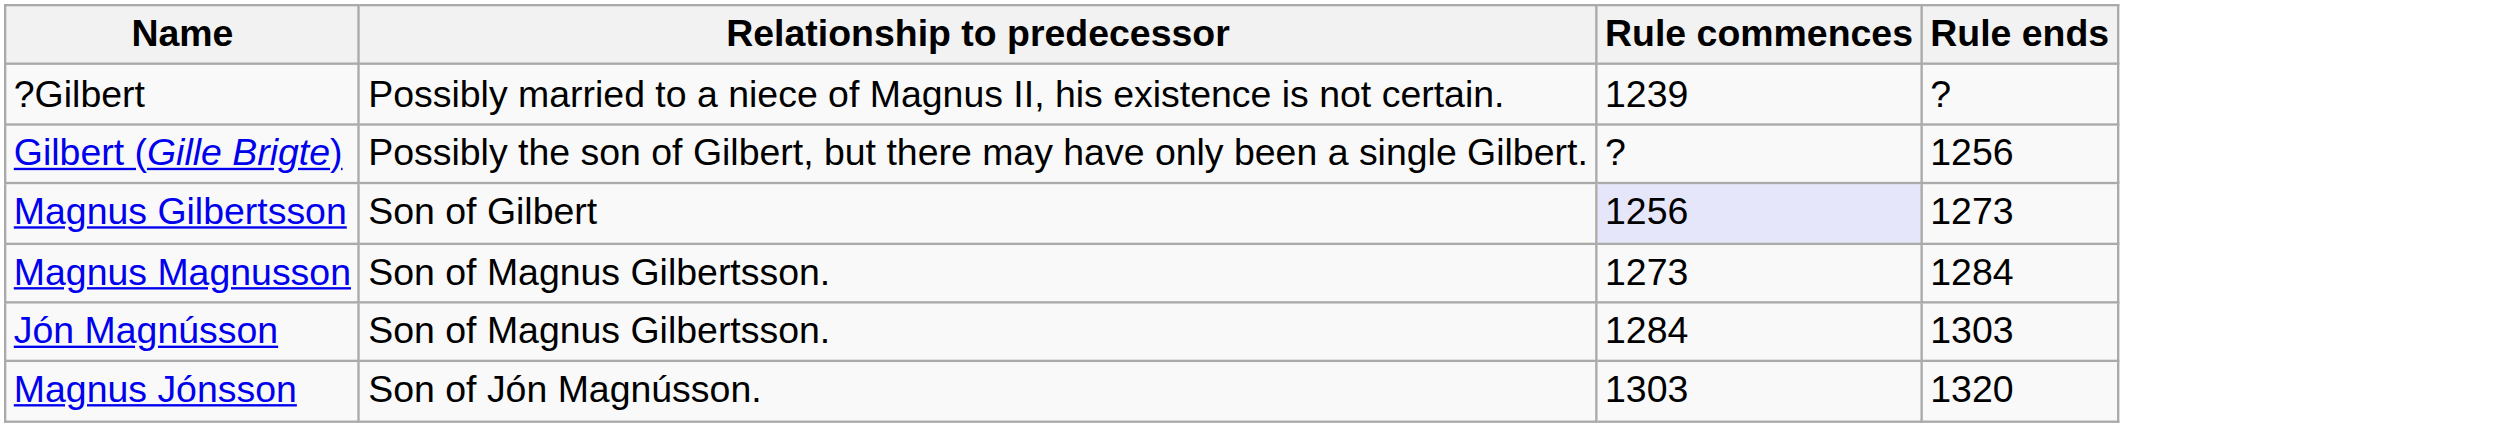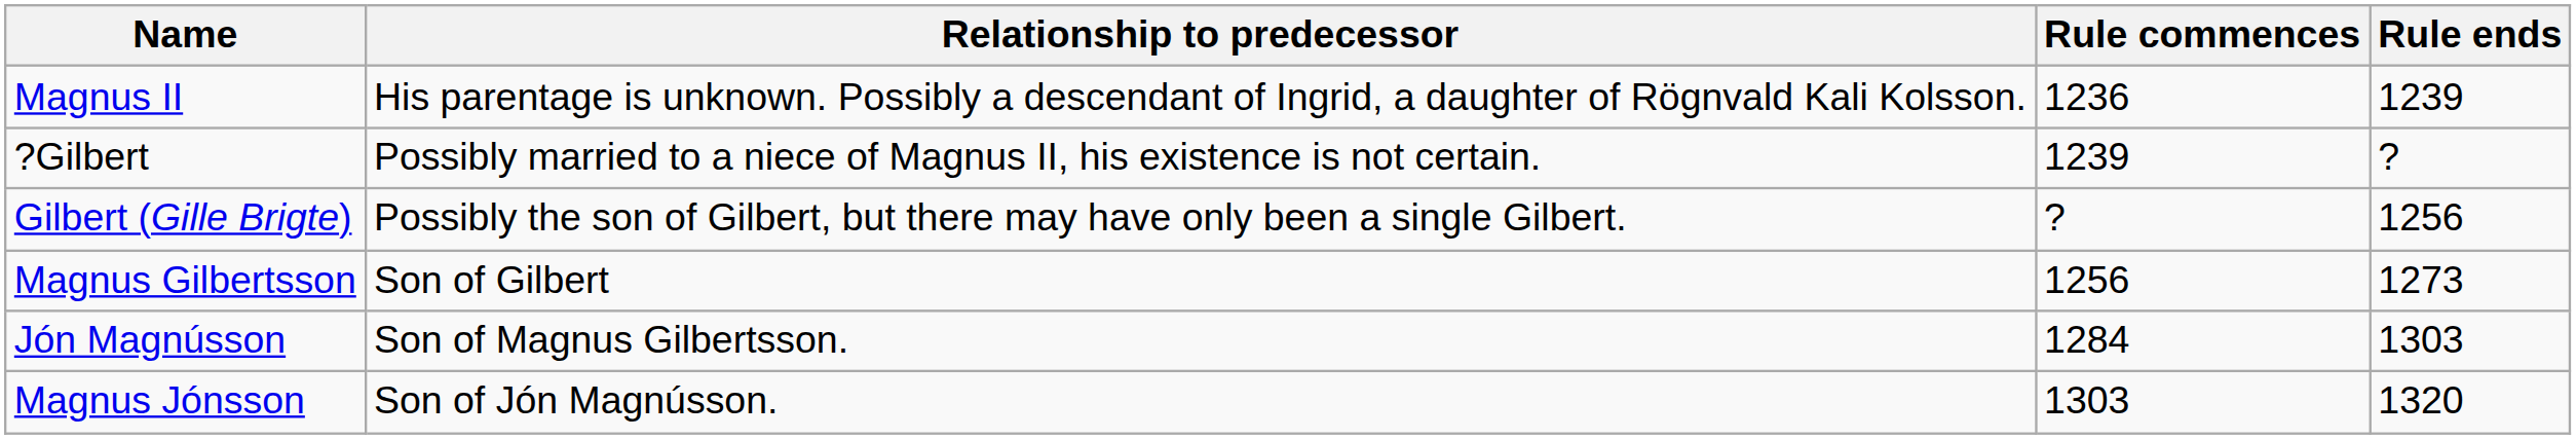 <table class="wikitable sortable" style="font-size:100%; border:0px; text-align:left;">
 <tr>
 <th>Name</th>
 <th>Relationship to predecessor</th>
 <th>Rule commences</th>
 <th>Rule ends</th>
+</tr>
+<tr>
+<td><a href='#'>Magnus II</a></td>
+<td>His parentage is unknown. Possibly a descendant of Ingrid, a daughter of Rögnvald Kali Kolsson.</td>
+<td>1236</td>
+<td>1239</td>
 </tr>
 <tr>
 <td>?Gilbert</td>
 <td>Possibly married to a niece of Magnus II, his existence is not certain.</td>
 <td>1239</td>
 <td>?</td>
 </tr>
 <tr>
 <td><a href='#'>Gilbert (<em>Gille Brigte</em>)</a></td>
 <td>Possibly the son of Gilbert, but there may have only been a single Gilbert.</td>
 <td>?</td>
 <td>1256</td>
 </tr>
 <tr>
 <td><a href='#'>Magnus Gilbertsson</a></td>
 <td>Son of Gilbert</td>
-<td style="background: lavender;">1256</td>
+<td>1256</td>
 <td>1273</td>
-</tr>
-<tr>
-<td><a href='#'>Magnus Magnusson</a></td>
-<td>Son of Magnus Gilbertsson.</td>
-<td>1273</td>
-<td>1284</td>
 </tr>
 <tr>
 <td><a href='#'>Jón Magnússon</a></td>
 <td>Son of Magnus Gilbertsson.</td>
 <td>1284</td>
 <td>1303</td>
 </tr>
 <tr>
 <td><a href='#'>Magnus Jónsson</a></td>
 <td>Son of Jón Magnússon.</td>
 <td>1303</td>
 <td>1320</td>
 </tr>
 <tr>
 </tr>
 </table>
